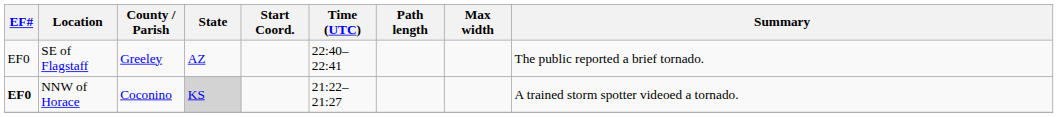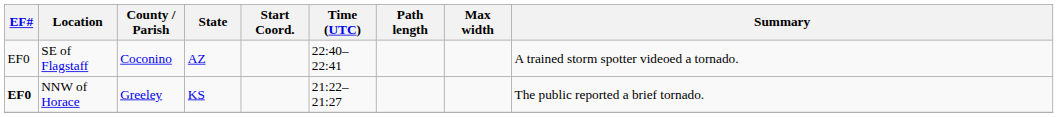 <table class="wikitable sortable" style="width:100%;">
 <tr>
 <th scope="col" style="width:3%; text-align:center;"><a href='#'>EF#</a></th>
 <th scope="col" style="width:7%; text-align:center;" class="unsortable">Location</th>
 <th scope="col" style="width:6%; text-align:center;" class="unsortable">County / Parish</th>
 <th scope="col" style="width:5%; text-align:center;">State</th>
 <th scope="col" style="width:6%; text-align:center;">Start Coord.</th>
 <th scope="col" style="width:6%; text-align:center;">Time (<a href='#'>UTC</a>)</th>
 <th scope="col" style="width:6%; text-align:center;">Path length</th>
 <th scope="col" style="width:6%; text-align:center;">Max width</th>
 <th scope="col" class="unsortable" style="width:48%; text-align:center;">Summary</th>
 </tr>
 <tr>
 <td bgcolor=>EF0</td>
 <td>SE of <a href='#'>Flagstaff</a></td>
-<td><a href='#'>Greeley</a></td>
+<td><a href='#'>Coconino</a></td>
 <td><a href='#'>AZ</a></td>
 <td></td>
 <td>22:40–22:41</td>
 <td></td>
 <td></td>
-<td>The public reported a brief tornado.</td>
+<td>A trained storm spotter videoed a tornado.</td>
 </tr>
 <tr>
 <td bgcolor=><strong>EF0</strong></td>
 <td>NNW of <a href='#'>Horace</a></td>
-<td><a href='#'>Coconino</a></td>
-<td style="background: lightgrey;"><a href='#'>KS</a></td>
+<td><a href='#'>Greeley</a></td>
+<td><a href='#'>KS</a></td>
 <td></td>
 <td>21:22–21:27</td>
 <td></td>
 <td></td>
-<td>A trained storm spotter videoed a tornado.</td>
+<td>The public reported a brief tornado.</td>
 </tr>
 <tr>
 </tr>
 </table>
